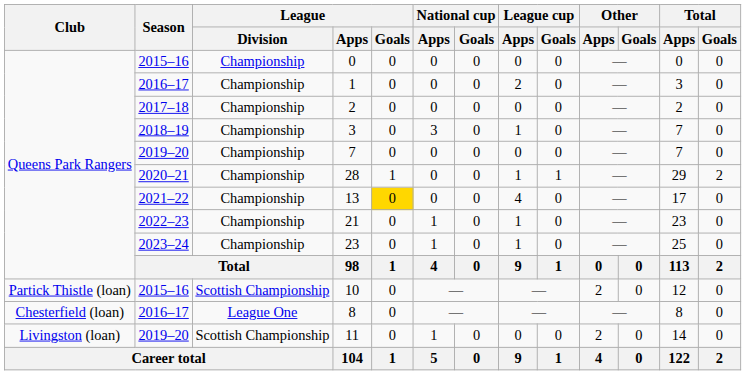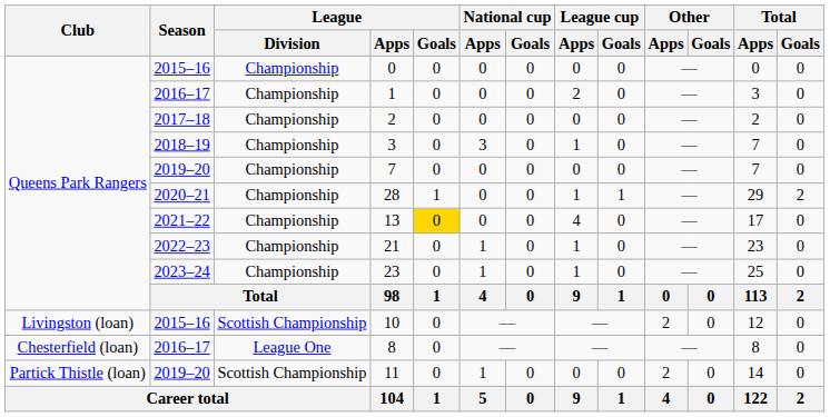 <table class=wikitable style="text-align: center;">
 <tr>
 <th rowspan=2>Club</th>
 <th rowspan=2>Season</th>
 <th colspan=3>League</th>
 <th colspan=2>National cup</th>
 <th colspan=2>League cup</th>
 <th colspan=2>Other</th>
 <th colspan=2>Total</th>
 </tr>
 <tr>
 <th>Division</th>
 <th>Apps</th>
 <th>Goals</th>
 <th>Apps</th>
 <th>Goals</th>
 <th>Apps</th>
 <th>Goals</th>
 <th>Apps</th>
 <th>Goals</th>
 <th>Apps</th>
 <th>Goals</th>
 </tr>
 <tr>
 <td rowspan="10"><a href='#'>Queens Park Rangers</a></td>
 <td><a href='#'>2015–16</a></td>
 <td><a href='#'>Championship</a></td>
 <td>0</td>
 <td>0</td>
 <td>0</td>
 <td>0</td>
 <td>0</td>
 <td>0</td>
 <td colspan=2>—</td>
 <td>0</td>
 <td>0</td>
 </tr>
 <tr>
 <td><a href='#'>2016–17</a></td>
 <td>Championship</td>
 <td>1</td>
 <td>0</td>
 <td>0</td>
 <td>0</td>
 <td>2</td>
 <td>0</td>
 <td colspan=2>—</td>
 <td>3</td>
 <td>0</td>
 </tr>
 <tr>
 <td><a href='#'>2017–18</a></td>
 <td>Championship</td>
 <td>2</td>
 <td>0</td>
 <td>0</td>
 <td>0</td>
 <td>0</td>
 <td>0</td>
 <td colspan=2>—</td>
 <td>2</td>
 <td>0</td>
 </tr>
 <tr>
 <td><a href='#'>2018–19</a></td>
 <td>Championship</td>
 <td>3</td>
 <td>0</td>
 <td>3</td>
 <td>0</td>
 <td>1</td>
 <td>0</td>
 <td colspan=2>—</td>
 <td>7</td>
 <td>0</td>
 </tr>
 <tr>
 <td><a href='#'>2019–20</a></td>
 <td>Championship</td>
 <td>7</td>
 <td>0</td>
 <td>0</td>
 <td>0</td>
 <td>0</td>
 <td>0</td>
 <td colspan=2>—</td>
 <td>7</td>
 <td>0</td>
 </tr>
 <tr>
 <td><a href='#'>2020–21</a></td>
 <td>Championship</td>
 <td>28</td>
 <td>1</td>
 <td>0</td>
 <td>0</td>
 <td>1</td>
 <td>1</td>
 <td colspan="2">—</td>
 <td>29</td>
 <td>2</td>
 </tr>
 <tr>
 <td><a href='#'>2021–22</a></td>
 <td>Championship</td>
 <td>13</td>
 <td style="background: gold;">0</td>
 <td>0</td>
 <td>0</td>
 <td>4</td>
 <td>0</td>
 <td colspan=2>—</td>
 <td>17</td>
 <td>0</td>
 </tr>
 <tr>
 <td><a href='#'>2022–23</a></td>
 <td>Championship</td>
 <td>21</td>
 <td>0</td>
 <td>1</td>
 <td>0</td>
 <td>1</td>
 <td>0</td>
 <td colspan=2>—</td>
 <td>23</td>
 <td>0</td>
 </tr>
 <tr>
 <td><a href='#'>2023–24</a></td>
 <td>Championship</td>
 <td>23</td>
 <td>0</td>
 <td>1</td>
 <td>0</td>
 <td>1</td>
 <td>0</td>
 <td colspan=2>—</td>
 <td>25</td>
 <td>0</td>
 </tr>
 <tr>
 <th colspan=2>Total</th>
 <th>98</th>
 <th>1</th>
 <th>4</th>
 <th>0</th>
 <th>9</th>
 <th>1</th>
 <th>0</th>
 <th>0</th>
 <th>113</th>
 <th>2</th>
 </tr>
 <tr>
-<td><a href='#'>Partick Thistle</a> (loan)</td>
+<td><a href='#'>Livingston</a> (loan)</td>
 <td><a href='#'>2015–16</a></td>
 <td><a href='#'>Scottish Championship</a></td>
 <td>10</td>
 <td>0</td>
 <td colspan=2>—</td>
 <td colspan=2>—</td>
 <td>2</td>
 <td>0</td>
 <td>12</td>
 <td>0</td>
 </tr>
 <tr>
 <td><a href='#'>Chesterfield</a> (loan)</td>
 <td><a href='#'>2016–17</a></td>
 <td><a href='#'>League One</a></td>
 <td>8</td>
 <td>0</td>
 <td colspan=2>—</td>
 <td colspan=2>—</td>
 <td colspan=2>—</td>
 <td>8</td>
 <td>0</td>
 </tr>
 <tr>
-<td><a href='#'>Livingston</a> (loan)</td>
+<td><a href='#'>Partick Thistle</a> (loan)</td>
 <td><a href='#'>2019–20</a></td>
 <td>Scottish Championship</td>
 <td>11</td>
 <td>0</td>
 <td>1</td>
 <td>0</td>
 <td>0</td>
 <td>0</td>
 <td>2</td>
 <td>0</td>
 <td>14</td>
 <td>0</td>
 </tr>
 <tr>
 <th colspan="3">Career total</th>
 <th>104</th>
 <th>1</th>
 <th>5</th>
 <th>0</th>
 <th>9</th>
 <th>1</th>
 <th>4</th>
 <th>0</th>
 <th>122</th>
 <th>2</th>
 </tr>
 </table>
